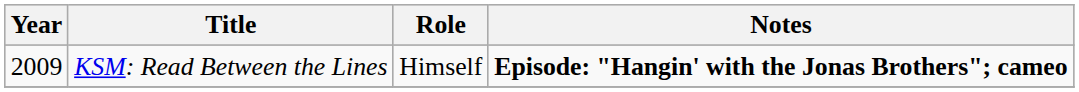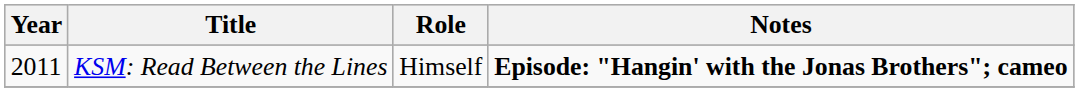 <table class="wikitable sortable">
 <tr>
 <th>Year</th>
 <th>Title</th>
 <th>Role</th>
 <th class="unsortable">Notes</th>
 </tr>
 <tr>
-<td>2009</td>
+<td>2011</td>
 <td><em><a href='#'>KSM</a>: Read Between the Lines</em></td>
 <td>Himself</td>
 <td><strong>Episode: "Hangin' with the Jonas Brothers"; cameo</strong></td>
 </tr>
 <tr>
 </tr>
 </table>
